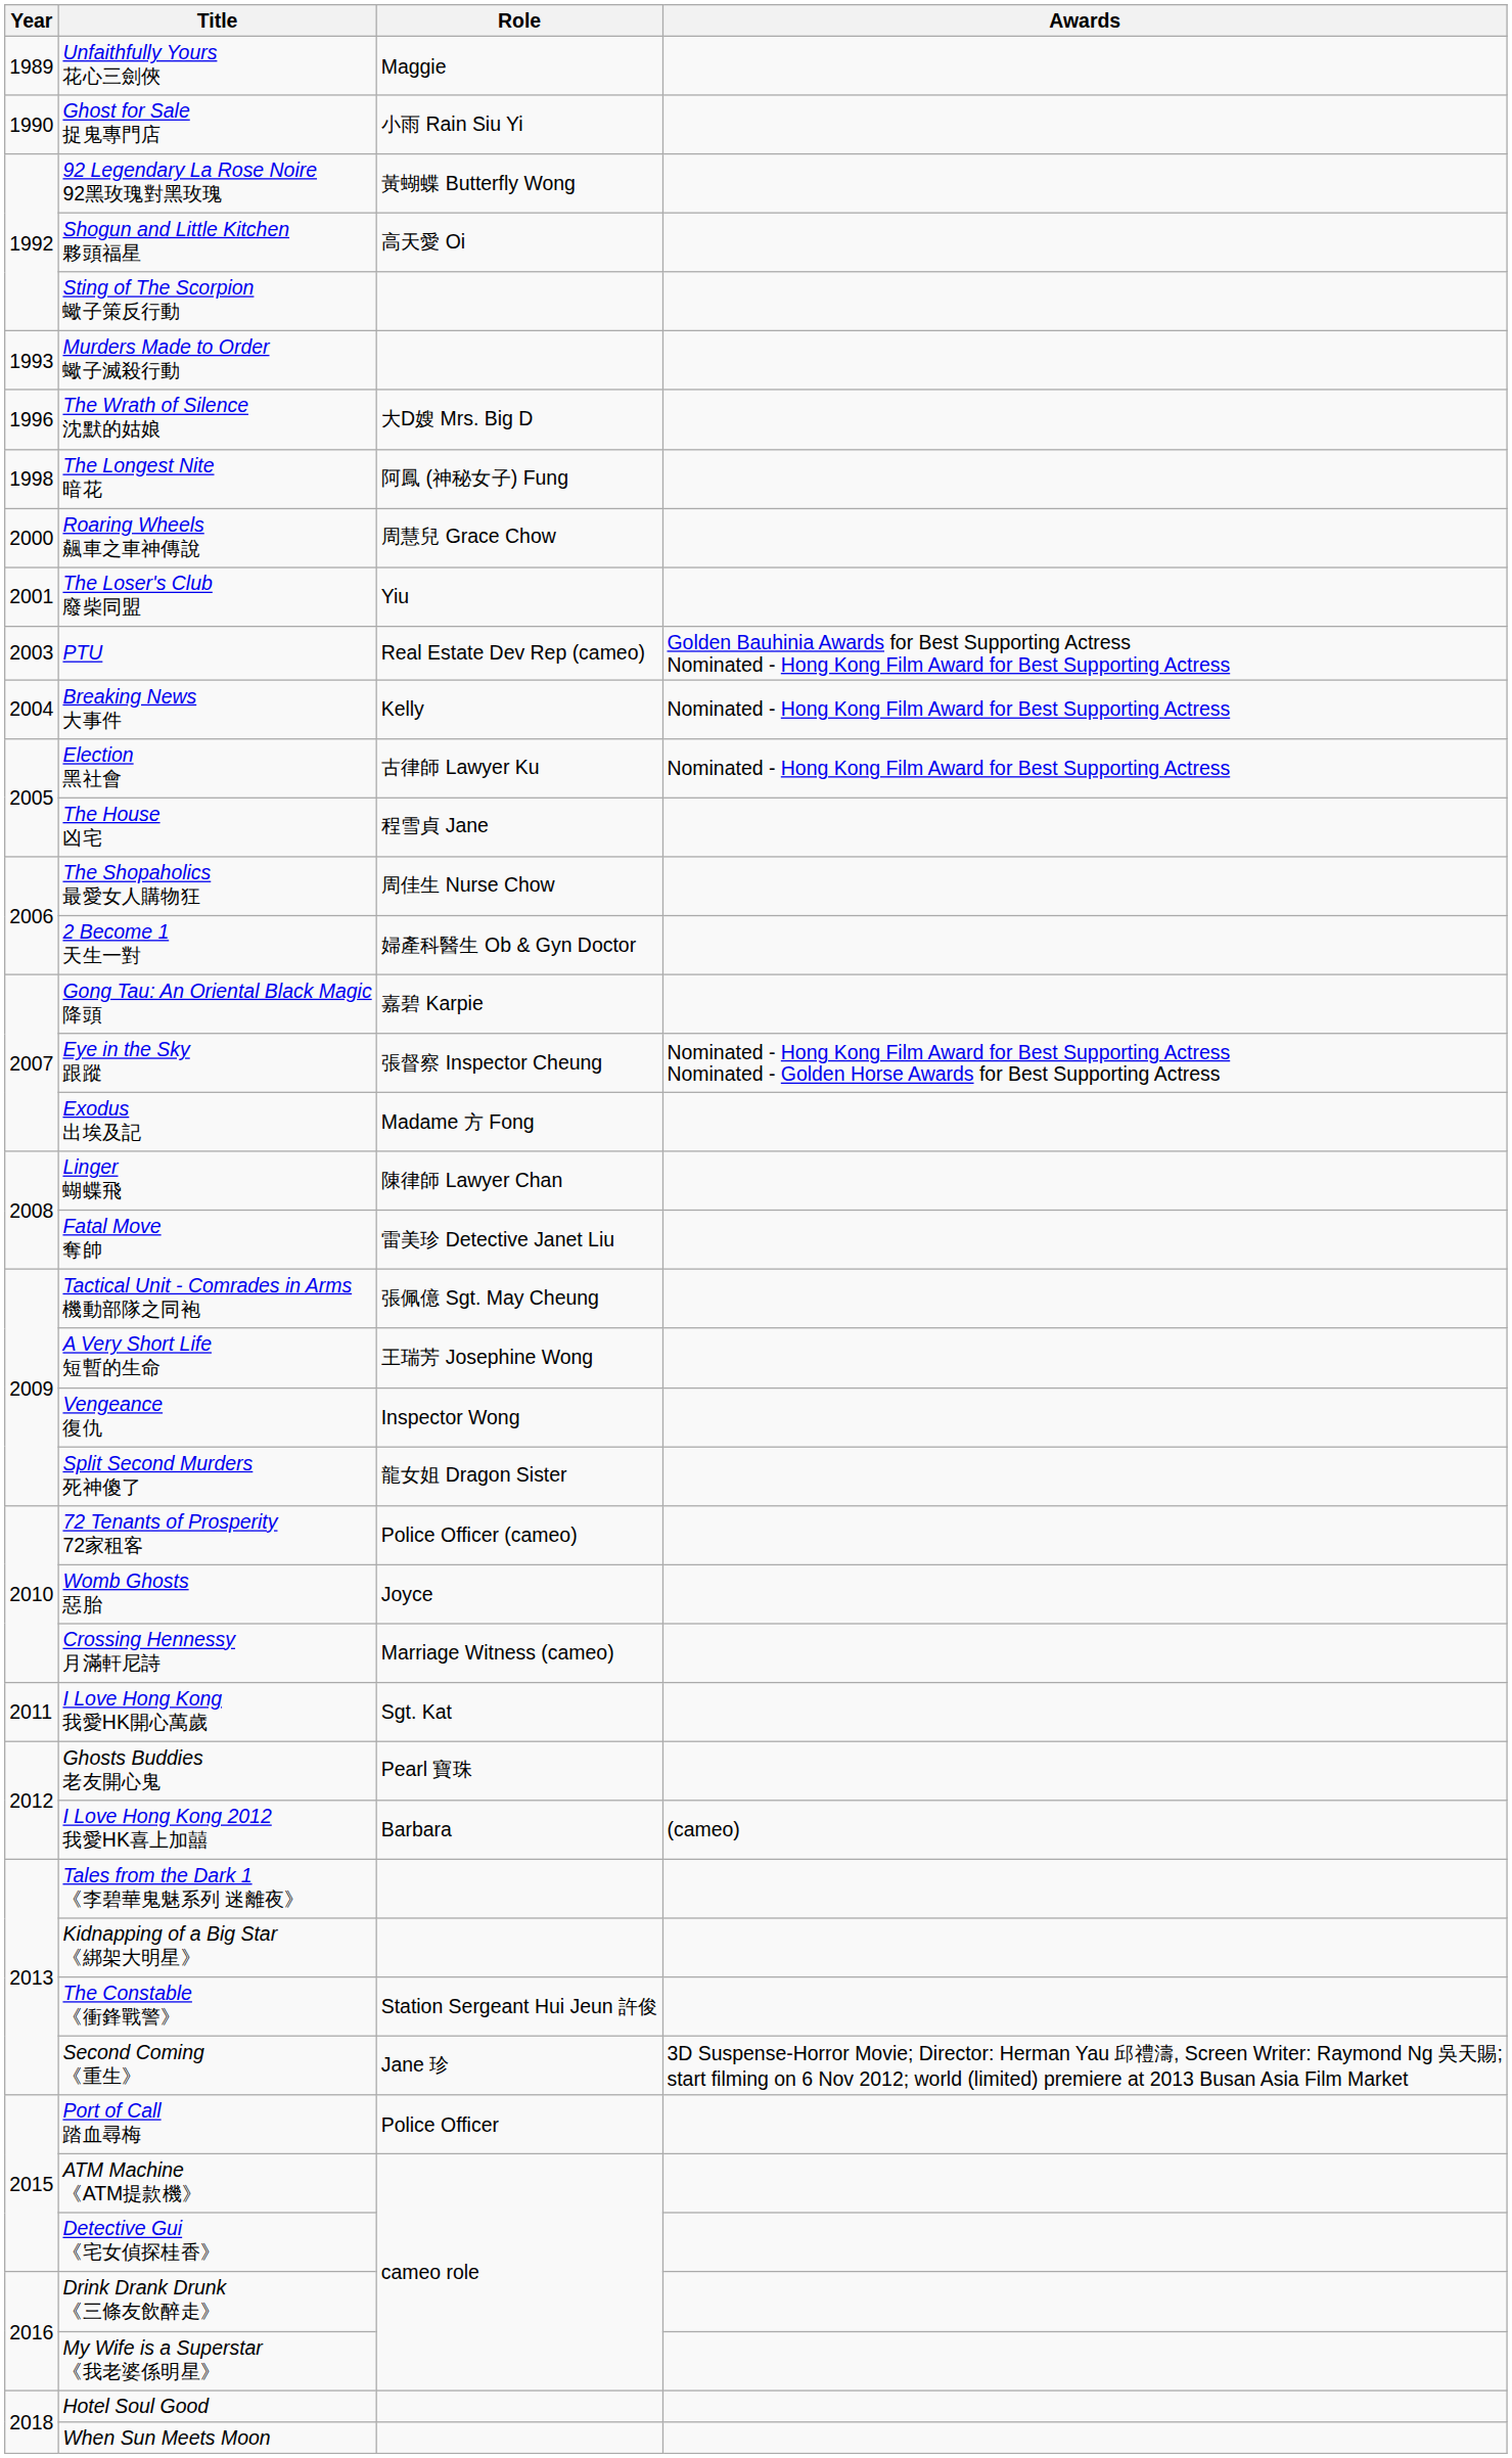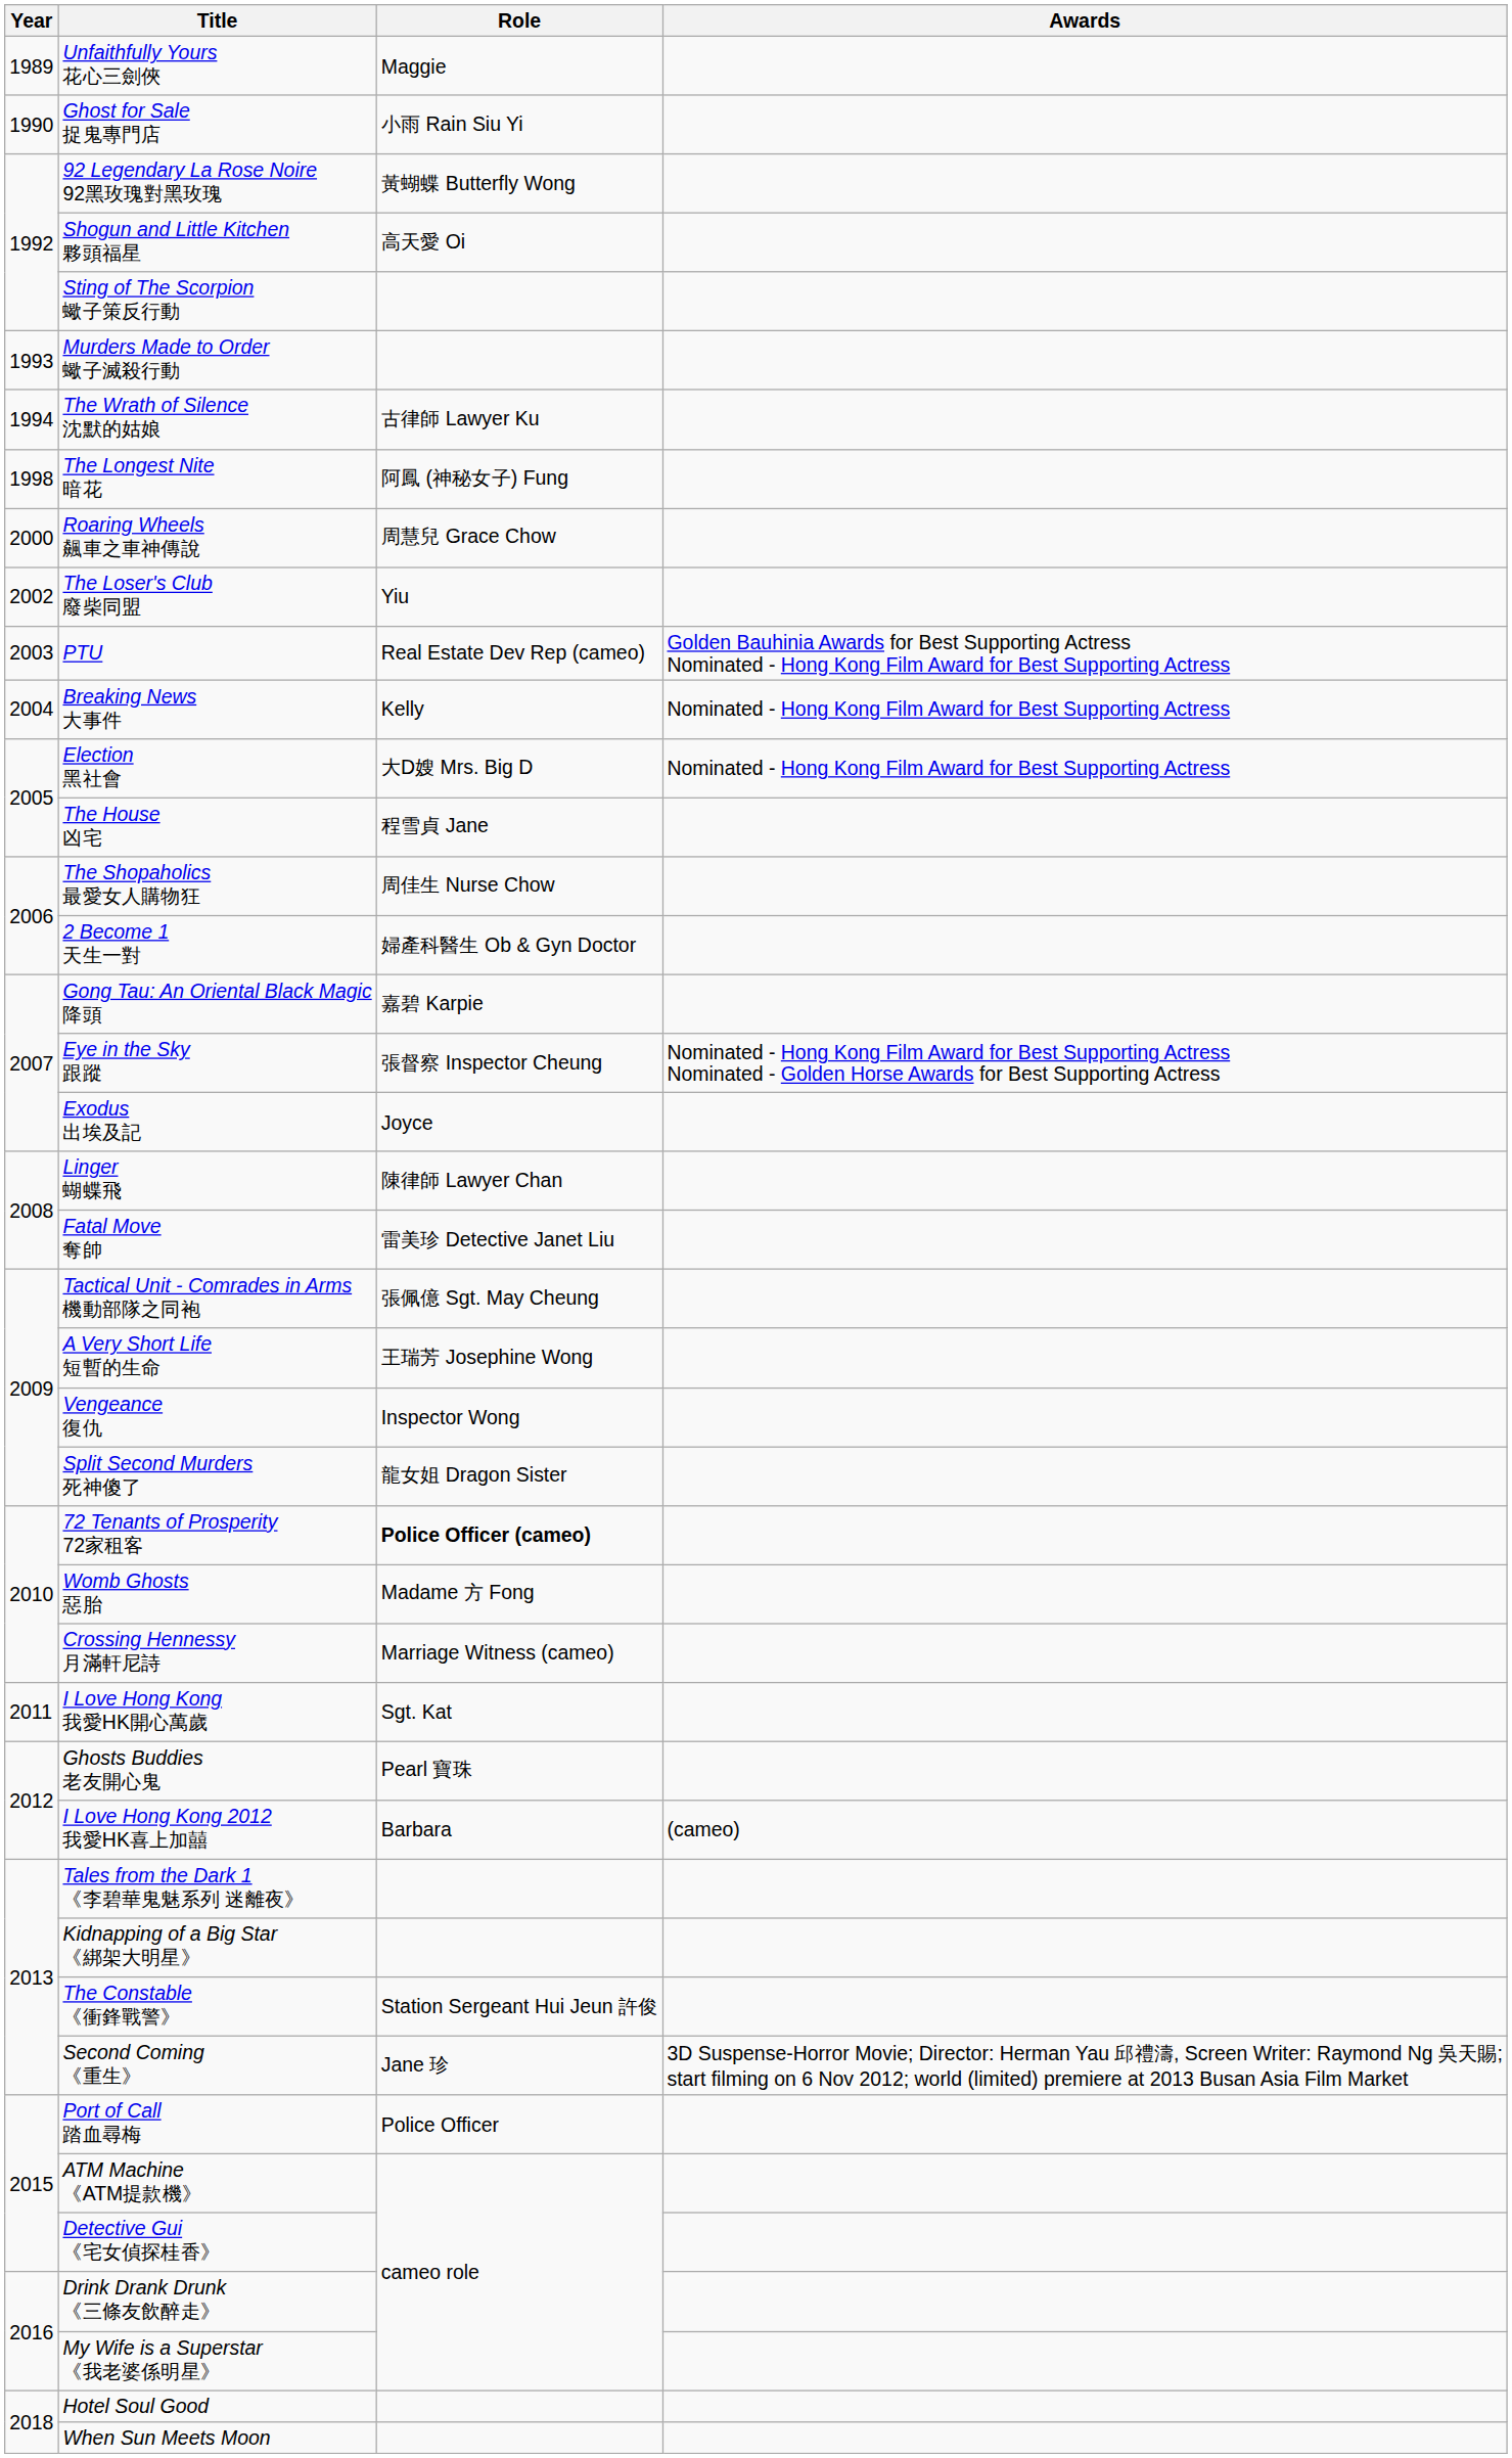 <table class="wikitable" style="font-size: 95%;">
 <tr>
 <th>Year</th>
 <th>Title</th>
 <th>Role</th>
 <th>Awards</th>
 </tr>
 <tr>
 <td>1989</td>
 <td><em><a href='#'>Unfaithfully Yours</a></em><br>花心三劍俠</td>
 <td>Maggie</td>
 <td></td>
 </tr>
 <tr>
 <td>1990</td>
 <td><em><a href='#'>Ghost for Sale</a></em><br>捉鬼專門店</td>
 <td>小雨 Rain Siu Yi</td>
 <td></td>
 </tr>
 <tr>
 <td rowspan="3">1992</td>
 <td><em><a href='#'>92 Legendary La Rose Noire</a></em><br>92黑玫瑰對黑玫瑰</td>
 <td>黃蝴蝶 Butterfly Wong</td>
 <td></td>
 </tr>
 <tr>
 <td><em><a href='#'>Shogun and Little Kitchen</a></em><br>夥頭福星</td>
 <td>高天愛 Oi</td>
 <td></td>
 </tr>
 <tr>
 <td><em><a href='#'>Sting of The Scorpion</a></em><br>蠍子策反行動</td>
 <td></td>
 <td></td>
 </tr>
 <tr>
 <td>1993</td>
 <td><em><a href='#'>Murders Made to Order</a></em><br>蠍子滅殺行動</td>
 <td></td>
 <td></td>
 </tr>
 <tr>
-<td>1996</td>
+<td>1994</td>
 <td><em><a href='#'>The Wrath of Silence</a></em><br>沈默的姑娘</td>
-<td>大D嫂 Mrs. Big D</td>
+<td>古律師 Lawyer Ku</td>
 <td></td>
 </tr>
 <tr>
 <td>1998</td>
 <td><em><a href='#'>The Longest Nite</a></em><br>暗花</td>
 <td>阿鳳 (神秘女子) Fung</td>
 <td></td>
 </tr>
 <tr>
 <td>2000</td>
 <td><em><a href='#'>Roaring Wheels</a></em><br>飆車之車神傳說</td>
 <td>周慧兒 Grace Chow</td>
 <td></td>
 </tr>
 <tr>
-<td>2001</td>
+<td>2002</td>
 <td><em><a href='#'>The Loser's Club</a></em><br>廢柴同盟</td>
 <td>Yiu</td>
 <td></td>
 </tr>
 <tr>
 <td>2003</td>
 <td><em><a href='#'>PTU</a></em></td>
 <td>Real Estate Dev Rep (cameo)</td>
 <td><a href='#'>Golden Bauhinia Awards</a> for Best Supporting Actress<br>Nominated - <a href='#'>Hong Kong Film Award for Best Supporting Actress</a></td>
 </tr>
 <tr>
 <td>2004</td>
 <td><em><a href='#'>Breaking News</a></em><br>大事件</td>
 <td>Kelly</td>
 <td>Nominated - <a href='#'>Hong Kong Film Award for Best Supporting Actress</a></td>
 </tr>
 <tr>
 <td rowspan="2">2005</td>
 <td><em><a href='#'>Election</a></em><br>黑社會</td>
-<td>古律師 Lawyer Ku</td>
+<td>大D嫂 Mrs. Big D</td>
 <td>Nominated - <a href='#'>Hong Kong Film Award for Best Supporting Actress</a></td>
 </tr>
 <tr>
 <td><em><a href='#'>The House</a></em><br>凶宅</td>
 <td>程雪貞 Jane</td>
 <td></td>
 </tr>
 <tr>
 <td rowspan="2">2006</td>
 <td><em><a href='#'>The Shopaholics</a></em><br>最愛女人購物狂</td>
 <td>周佳生 Nurse Chow</td>
 <td></td>
 </tr>
 <tr>
 <td><em><a href='#'>2 Become 1</a></em><br>天生一對</td>
 <td>婦產科醫生 Ob & Gyn Doctor</td>
 <td></td>
 </tr>
 <tr>
 <td rowspan="3">2007</td>
 <td><em><a href='#'>Gong Tau: An Oriental Black Magic</a></em><br>降頭</td>
 <td>嘉碧 Karpie</td>
 <td></td>
 </tr>
 <tr>
 <td><em><a href='#'>Eye in the Sky</a></em><br>跟蹤</td>
 <td>張督察 Inspector Cheung</td>
 <td>Nominated - <a href='#'>Hong Kong Film Award for Best Supporting Actress</a><br>Nominated - <a href='#'>Golden Horse Awards</a> for Best Supporting Actress</td>
 </tr>
 <tr>
 <td><em><a href='#'>Exodus</a></em><br>出埃及記</td>
-<td>Madame 方 Fong</td>
+<td>Joyce</td>
 <td></td>
 </tr>
 <tr>
 <td rowspan="2">2008</td>
 <td><em><a href='#'>Linger</a></em><br>蝴蝶飛</td>
 <td>陳律師 Lawyer Chan</td>
 <td></td>
 </tr>
 <tr>
 <td><em><a href='#'>Fatal Move</a></em><br>奪帥</td>
 <td>雷美珍 Detective Janet Liu</td>
 <td></td>
 </tr>
 <tr>
 <td rowspan="4">2009</td>
 <td><em><a href='#'>Tactical Unit - Comrades in Arms</a></em><br>機動部隊之同袍</td>
 <td>張佩億 Sgt. May Cheung</td>
 <td></td>
 </tr>
 <tr>
 <td><em><a href='#'>A Very Short Life</a></em><br>短暫的生命</td>
 <td>王瑞芳 Josephine Wong</td>
 <td></td>
 </tr>
 <tr>
 <td><em><a href='#'>Vengeance</a></em><br>復仇</td>
 <td>Inspector Wong</td>
 <td></td>
 </tr>
 <tr>
 <td><em><a href='#'>Split Second Murders</a></em><br>死神傻了</td>
 <td>龍女姐 Dragon Sister</td>
 <td></td>
 </tr>
 <tr>
 <td rowspan="3">2010</td>
 <td><em><a href='#'>72 Tenants of Prosperity</a></em><br>72家租客</td>
-<td>Police Officer (cameo)</td>
+<td><strong>Police Officer (cameo)</strong></td>
 <td></td>
 </tr>
 <tr>
 <td><em><a href='#'>Womb Ghosts</a></em><br>惡胎</td>
-<td>Joyce</td>
+<td>Madame 方 Fong</td>
 <td></td>
 </tr>
 <tr>
 <td><em><a href='#'>Crossing Hennessy</a></em><br>月滿軒尼詩</td>
 <td>Marriage Witness (cameo)</td>
 <td></td>
 </tr>
 <tr>
 <td>2011</td>
 <td><em><a href='#'>I Love Hong Kong</a></em><br>我愛HK開心萬歲</td>
 <td>Sgt. Kat</td>
 <td></td>
 </tr>
 <tr>
 <td rowspan="2">2012</td>
 <td><em>Ghosts Buddies</em><br>老友開心鬼</td>
 <td>Pearl 寶珠</td>
 <td></td>
 </tr>
 <tr>
 <td><em><a href='#'>I Love Hong Kong 2012</a></em><br>我愛HK喜上加囍</td>
 <td>Barbara</td>
 <td>(cameo)</td>
 </tr>
 <tr>
 <td rowspan="4">2013</td>
 <td><em><a href='#'>Tales from the Dark 1</a></em> <br> 《李碧華鬼魅系列 迷離夜》</td>
 <td></td>
 <td></td>
 </tr>
 <tr>
 <td><em>Kidnapping of a Big Star</em> <br> 《綁架大明星》</td>
 <td></td>
 <td></td>
 </tr>
 <tr>
 <td><em><a href='#'>The Constable</a></em> <br> 《衝鋒戰警》</td>
 <td>Station Sergeant Hui Jeun 許俊</td>
 <td></td>
 </tr>
 <tr>
 <td><em>Second Coming</em> <br> 《重生》</td>
 <td>Jane 珍</td>
 <td>3D Suspense-Horror Movie; Director: Herman Yau 邱禮濤, Screen Writer: Raymond Ng 吳天賜;<br>start filming on 6 Nov 2012; world (limited) premiere at 2013 Busan Asia Film Market</td>
 </tr>
 <tr>
 <td rowspan="3">2015</td>
 <td><em><a href='#'>Port of Call</a></em><br>踏血尋梅</td>
 <td>Police Officer</td>
 <td></td>
 </tr>
 <tr>
 <td><em>ATM Machine</em> <br> 《ATM提款機》</td>
 <td rowspan="4">cameo role</td>
 <td></td>
 </tr>
 <tr>
 <td><em><a href='#'>Detective Gui</a></em> <br> 《宅女偵探桂香》</td>
 <td></td>
 </tr>
 <tr>
 <td rowspan="2">2016</td>
 <td><em>Drink Drank Drunk</em> <br> 《三條友飲醉走》</td>
 <td></td>
 </tr>
 <tr>
 <td><em>My Wife is a Superstar</em> <br> 《我老婆係明星》</td>
 <td></td>
 </tr>
 <tr>
 <td rowspan="2">2018</td>
 <td><em>Hotel Soul Good</em></td>
 <td></td>
 <td></td>
 </tr>
 <tr>
 <td><em>When Sun Meets Moon</em></td>
 <td></td>
 <td></td>
 </tr>
 </table>
